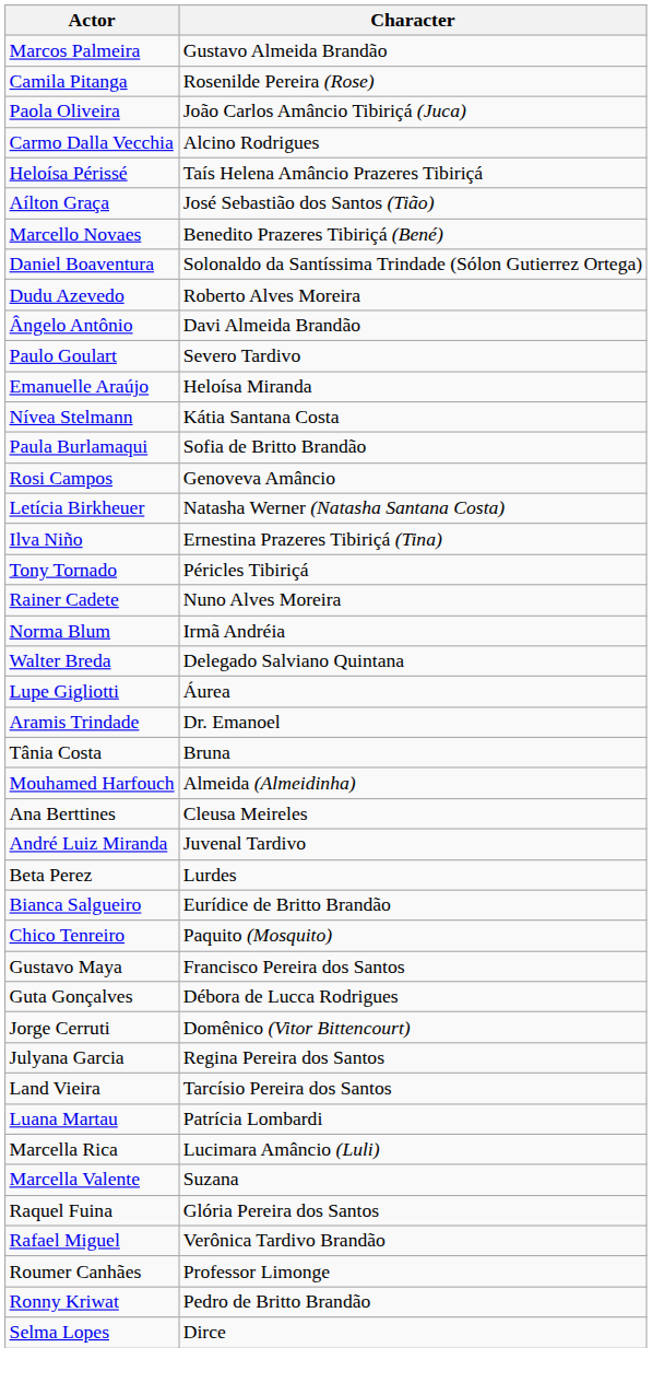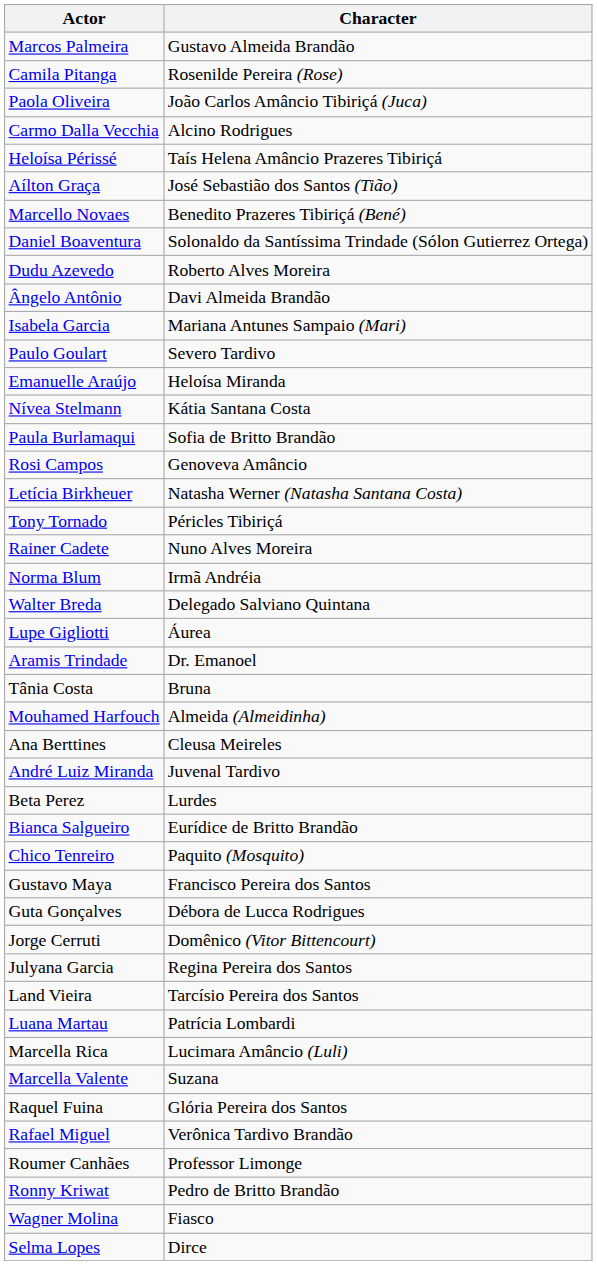 <table class="wikitable sortable">
 <tr>
 <th>Actor</th>
 <th>Character</th>
 </tr>
 <tr>
 <td><a href='#'>Marcos Palmeira</a></td>
 <td>Gustavo Almeida Brandão</td>
 </tr>
 <tr>
 <td><a href='#'>Camila Pitanga</a></td>
 <td>Rosenilde Pereira <em>(Rose)</em></td>
 </tr>
 <tr>
 <td><a href='#'>Paola Oliveira</a></td>
 <td>João Carlos Amâncio Tibiriçá <em>(Juca)</em></td>
 </tr>
 <tr>
 <td><a href='#'>Carmo Dalla Vecchia</a></td>
 <td>Alcino Rodrigues</td>
 </tr>
 <tr>
 <td><a href='#'>Heloísa Périssé</a></td>
 <td>Taís Helena Amâncio Prazeres Tibiriçá</td>
 </tr>
 <tr>
 <td><a href='#'>Aílton Graça</a></td>
 <td>José Sebastião dos Santos <em>(Tião)</em></td>
 </tr>
 <tr>
 <td><a href='#'>Marcello Novaes</a></td>
 <td>Benedito Prazeres Tibiriçá <em>(Bené)</em></td>
 </tr>
 <tr>
 <td><a href='#'>Daniel Boaventura</a></td>
 <td>Solonaldo da Santíssima Trindade (Sólon Gutierrez Ortega)</td>
 </tr>
 <tr>
 <td><a href='#'>Dudu Azevedo</a></td>
 <td>Roberto Alves Moreira</td>
 </tr>
 <tr>
 <td><a href='#'>Ângelo Antônio</a></td>
 <td>Davi Almeida Brandão</td>
 </tr>
 <tr>
+<td><a href='#'>Isabela Garcia</a></td>
+<td>Mariana Antunes Sampaio <em>(Mari)</em></td>
+</tr>
+<tr>
 <td><a href='#'>Paulo Goulart</a></td>
 <td>Severo Tardivo</td>
 </tr>
 <tr>
 <td><a href='#'>Emanuelle Araújo</a></td>
 <td>Heloísa Miranda</td>
 </tr>
 <tr>
 <td><a href='#'>Nívea Stelmann</a></td>
 <td>Kátia Santana Costa</td>
 </tr>
 <tr>
 <td><a href='#'>Paula Burlamaqui</a></td>
 <td>Sofia de Britto Brandão</td>
 </tr>
 <tr>
 <td><a href='#'>Rosi Campos</a></td>
 <td>Genoveva Amâncio</td>
 </tr>
 <tr>
 <td><a href='#'>Letícia Birkheuer</a></td>
 <td>Natasha Werner <em>(Natasha Santana Costa)</em></td>
-</tr>
-<tr>
-<td><a href='#'>Ilva Niño</a></td>
-<td>Ernestina Prazeres Tibiriçá <em>(Tina)</em></td>
 </tr>
 <tr>
 <td><a href='#'>Tony Tornado</a></td>
 <td>Péricles Tibiriçá</td>
 </tr>
 <tr>
 <td><a href='#'>Rainer Cadete</a></td>
 <td>Nuno Alves Moreira</td>
 </tr>
 <tr>
 <td><a href='#'>Norma Blum</a></td>
 <td>Irmã Andréia</td>
 </tr>
 <tr>
 <td><a href='#'>Walter Breda</a></td>
 <td>Delegado Salviano Quintana</td>
 </tr>
 <tr>
 <td><a href='#'>Lupe Gigliotti</a></td>
 <td>Áurea</td>
 </tr>
 <tr>
 <td><a href='#'>Aramis Trindade</a></td>
 <td>Dr. Emanoel</td>
 </tr>
 <tr>
 <td>Tânia Costa</td>
 <td>Bruna</td>
 </tr>
 <tr>
 <td><a href='#'>Mouhamed Harfouch</a></td>
 <td>Almeida <em>(Almeidinha)</em></td>
 </tr>
 <tr>
 <td>Ana Berttines</td>
 <td>Cleusa Meireles</td>
 </tr>
 <tr>
 <td><a href='#'>André Luiz Miranda</a></td>
 <td>Juvenal Tardivo</td>
 </tr>
 <tr>
 <td>Beta Perez</td>
 <td>Lurdes</td>
 </tr>
 <tr>
 <td><a href='#'>Bianca Salgueiro</a></td>
 <td>Eurídice de Britto Brandão</td>
 </tr>
 <tr>
 <td><a href='#'>Chico Tenreiro</a></td>
 <td>Paquito <em>(Mosquito)</em></td>
 </tr>
 <tr>
 <td>Gustavo Maya</td>
 <td>Francisco Pereira dos Santos</td>
 </tr>
 <tr>
 <td>Guta Gonçalves</td>
 <td>Débora de Lucca Rodrigues</td>
 </tr>
 <tr>
 <td>Jorge Cerruti</td>
 <td>Domênico <em>(Vitor Bittencourt)</em></td>
 </tr>
 <tr>
 <td>Julyana Garcia</td>
 <td>Regina Pereira dos Santos</td>
 </tr>
 <tr>
 <td>Land Vieira</td>
 <td>Tarcísio Pereira dos Santos</td>
 </tr>
 <tr>
 <td><a href='#'>Luana Martau</a></td>
 <td>Patrícia Lombardi</td>
 </tr>
 <tr>
 <td>Marcella Rica</td>
 <td>Lucimara Amâncio <em>(Luli)</em></td>
 </tr>
 <tr>
 <td><a href='#'>Marcella Valente</a></td>
 <td>Suzana</td>
 </tr>
 <tr>
 <td>Raquel Fuina</td>
 <td>Glória Pereira dos Santos</td>
 </tr>
 <tr>
 <td><a href='#'>Rafael Miguel</a></td>
 <td>Verônica Tardivo Brandão</td>
 </tr>
 <tr>
 <td>Roumer Canhães</td>
 <td>Professor Limonge</td>
 </tr>
 <tr>
 <td><a href='#'>Ronny Kriwat</a></td>
 <td>Pedro de Britto Brandão</td>
 </tr>
 <tr>
+<td><a href='#'>Wagner Molina</a></td>
+<td>Fiasco</td>
+</tr>
+<tr>
 <td><a href='#'>Selma Lopes</a></td>
 <td>Dirce</td>
 </tr>
 </table>
